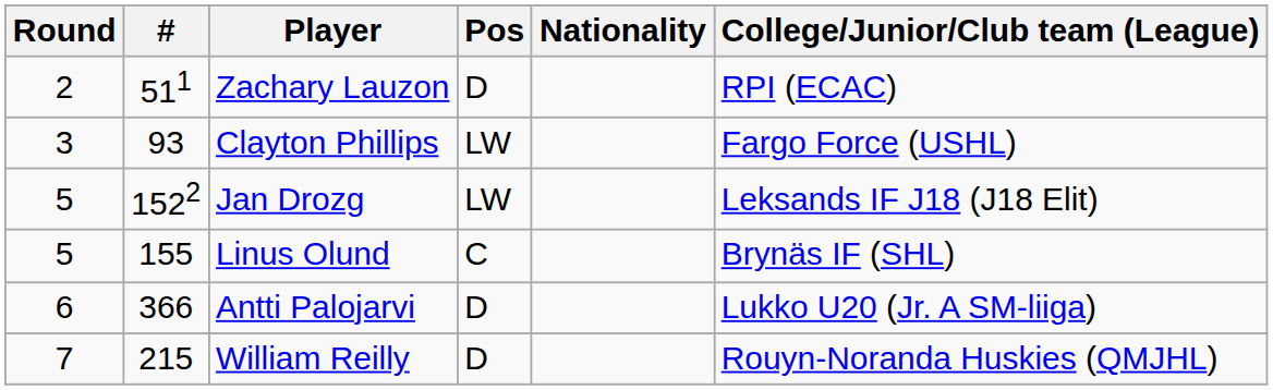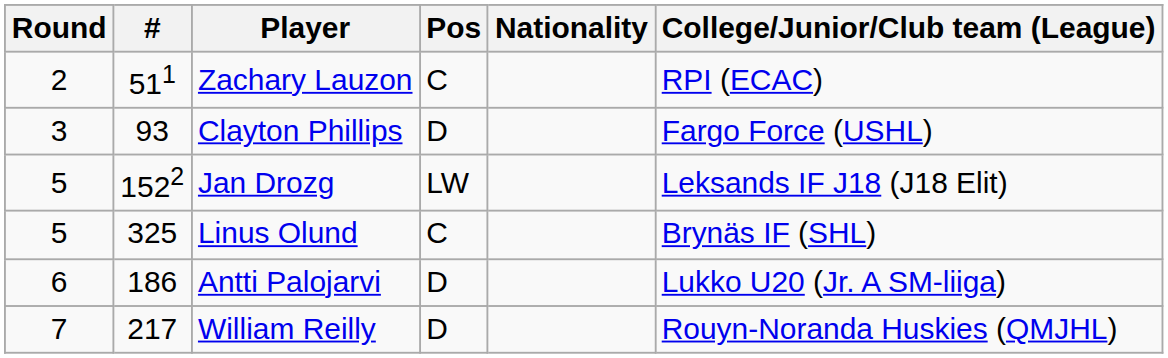 <table class="wikitable">
 <tr>
 <th>Round</th>
 <th>#</th>
 <th>Player</th>
 <th>Pos</th>
 <th>Nationality</th>
 <th>College/Junior/Club team (League)</th>
 </tr>
 <tr>
 <td style="text-align:center">2</td>
 <td style="text-align:center">51<sup>1</sup></td>
 <td><a href='#'>Zachary Lauzon</a></td>
-<td>D</td>
+<td>C</td>
 <td></td>
 <td><a href='#'>RPI</a> (<a href='#'>ECAC</a>)</td>
 </tr>
 <tr>
 <td style="text-align:center">3</td>
 <td style="text-align:center">93</td>
 <td><a href='#'>Clayton Phillips</a></td>
-<td>LW</td>
+<td>D</td>
 <td></td>
 <td><a href='#'>Fargo Force</a> (<a href='#'>USHL</a>)</td>
 </tr>
 <tr>
 <td style="text-align:center">5</td>
 <td style="text-align:center">152<sup>2</sup></td>
 <td><a href='#'>Jan Drozg</a></td>
 <td>LW</td>
 <td></td>
 <td><a href='#'>Leksands IF J18</a> (J18 Elit)</td>
 </tr>
 <tr>
 <td style="text-align:center">5</td>
-<td style="text-align:center">155</td>
+<td style="text-align:center">325</td>
 <td><a href='#'>Linus Olund</a></td>
 <td>C</td>
 <td></td>
 <td><a href='#'>Brynäs IF</a> (<a href='#'>SHL</a>)</td>
 </tr>
 <tr>
 <td style="text-align:center">6</td>
-<td style="text-align:center">366</td>
+<td style="text-align:center">186</td>
 <td><a href='#'>Antti Palojarvi</a></td>
 <td>D</td>
 <td></td>
 <td><a href='#'>Lukko U20</a> (<a href='#'>Jr. A SM-liiga</a>)</td>
 </tr>
 <tr>
 <td style="text-align:center">7</td>
-<td style="text-align:center">215</td>
+<td style="text-align:center">217</td>
 <td><a href='#'>William Reilly</a></td>
 <td>D</td>
 <td></td>
 <td><a href='#'>Rouyn-Noranda Huskies</a> (<a href='#'>QMJHL</a>)</td>
 </tr>
 </table>
